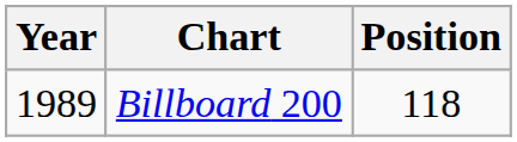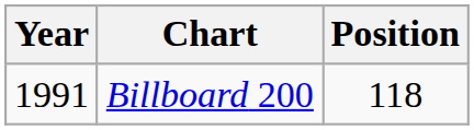 <table class="wikitable">
 <tr>
 <th>Year</th>
 <th>Chart</th>
 <th>Position</th>
 </tr>
 <tr>
-<td>1989</td>
+<td>1991</td>
 <td><a href='#'><em>Billboard</em> 200</a></td>
 <td align="center">118</td>
 </tr>
 </table>
